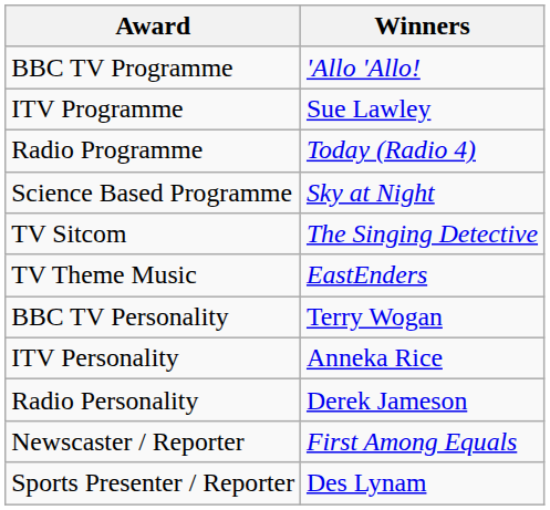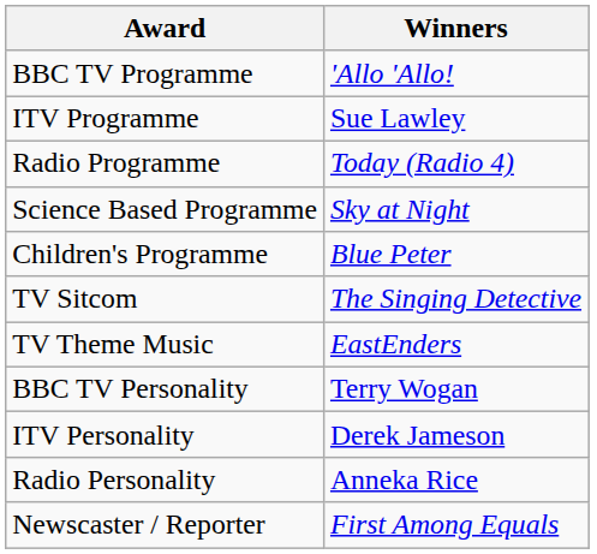 <table class="wikitable">
 <tr>
 <th>Award</th>
 <th>Winners</th>
 </tr>
 <tr>
 <td>BBC TV Programme</td>
 <td><em><a href='#'>'Allo 'Allo!</a></em></td>
 </tr>
 <tr>
 <td>ITV Programme</td>
 <td><a href='#'>Sue Lawley</a></td>
 </tr>
 <tr>
 <td>Radio Programme</td>
 <td><em><a href='#'>Today (Radio 4)</a></em></td>
 </tr>
 <tr>
 <td>Science Based Programme</td>
 <td><em><a href='#'>Sky at Night</a></em></td>
 </tr>
 <tr>
+<td>Children's Programme</td>
+<td><em><a href='#'>Blue Peter</a></em></td>
+</tr>
+<tr>
 <td>TV Sitcom</td>
 <td><em><a href='#'>The Singing Detective</a></em></td>
 </tr>
 <tr>
 <td>TV Theme Music</td>
 <td><em><a href='#'>EastEnders</a></em></td>
 </tr>
 <tr>
 <td>BBC TV Personality</td>
 <td><a href='#'>Terry Wogan</a></td>
 </tr>
 <tr>
 <td>ITV Personality</td>
-<td><a href='#'>Anneka Rice</a></td>
+<td><a href='#'>Derek Jameson</a></td>
 </tr>
 <tr>
 <td>Radio Personality</td>
-<td><a href='#'>Derek Jameson</a></td>
+<td><a href='#'>Anneka Rice</a></td>
 </tr>
 <tr>
 <td>Newscaster / Reporter</td>
 <td><em><a href='#'>First Among Equals</a></em></td>
 </tr>
-<tr>
-<td>Sports Presenter / Reporter</td>
-<td><a href='#'>Des Lynam</a></td>
-</tr>
 </table>
